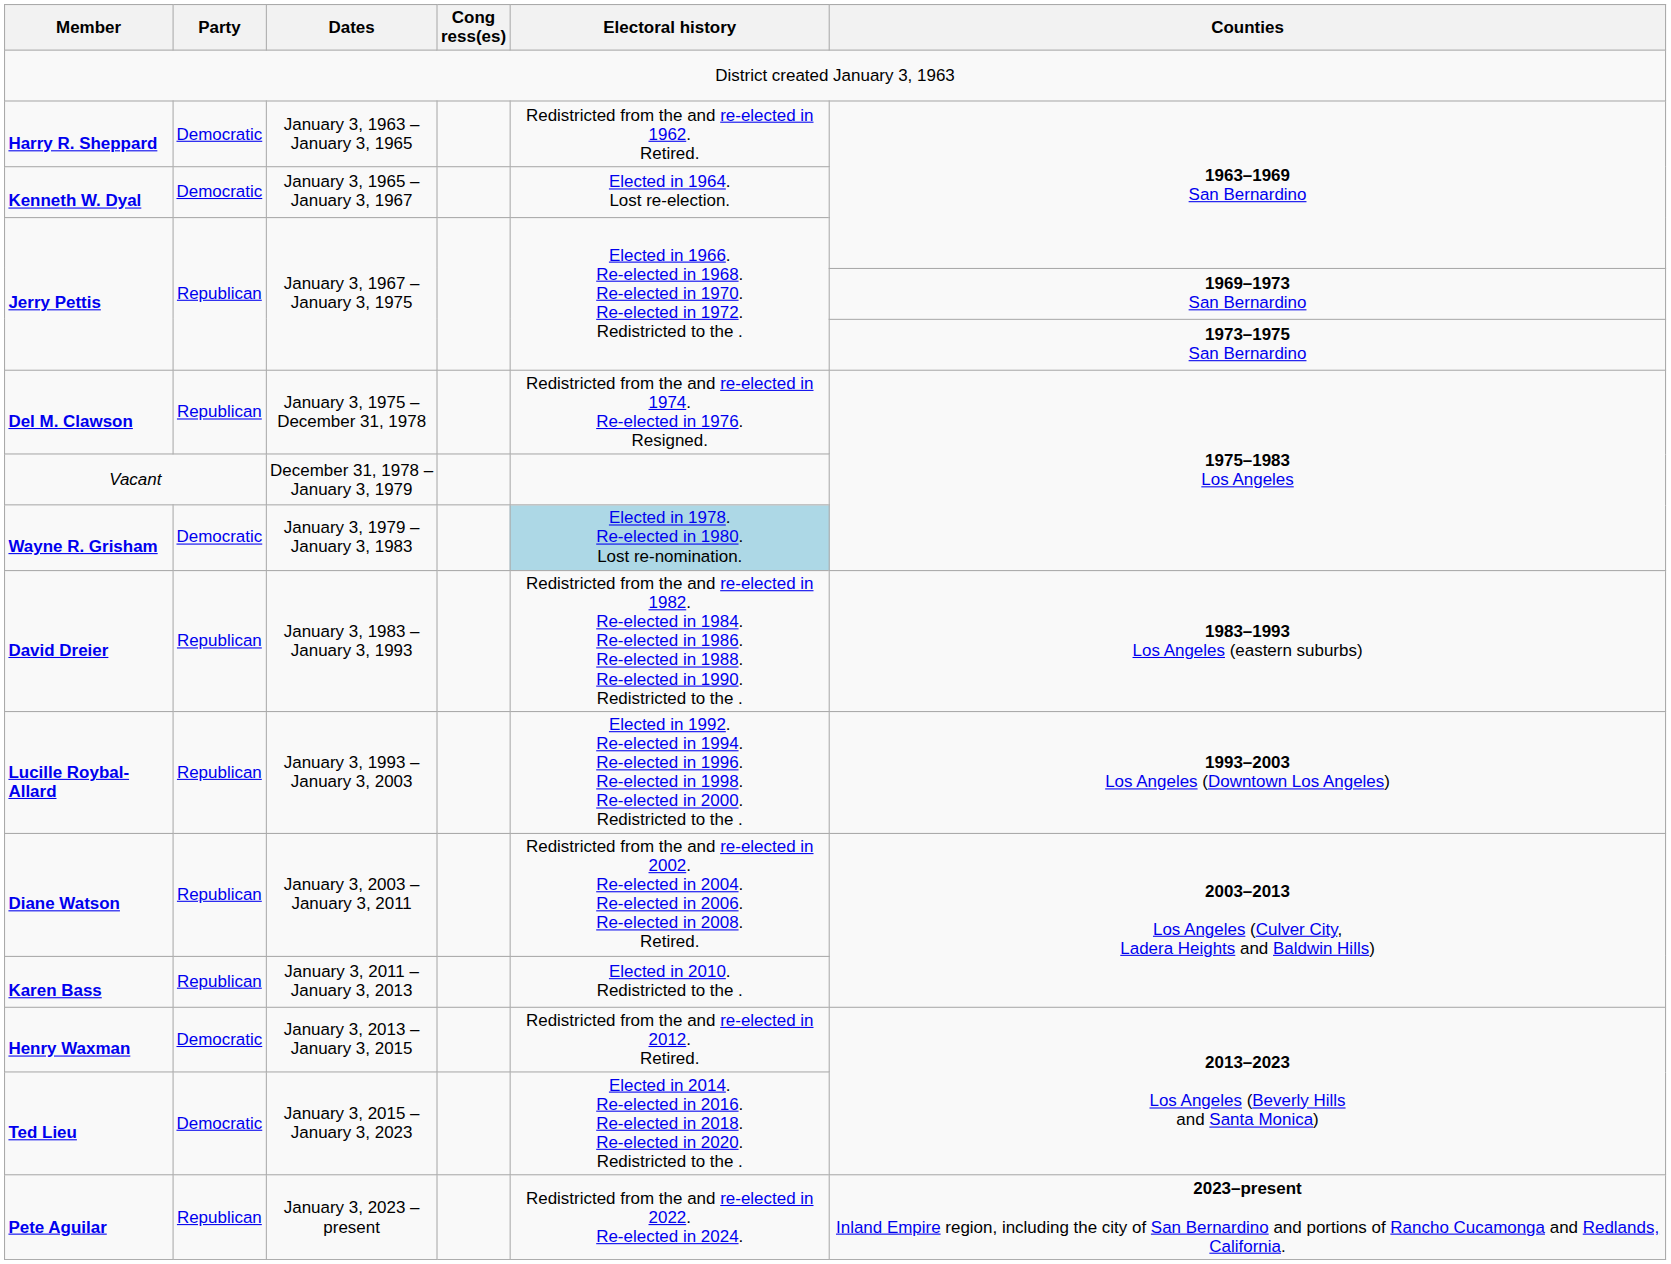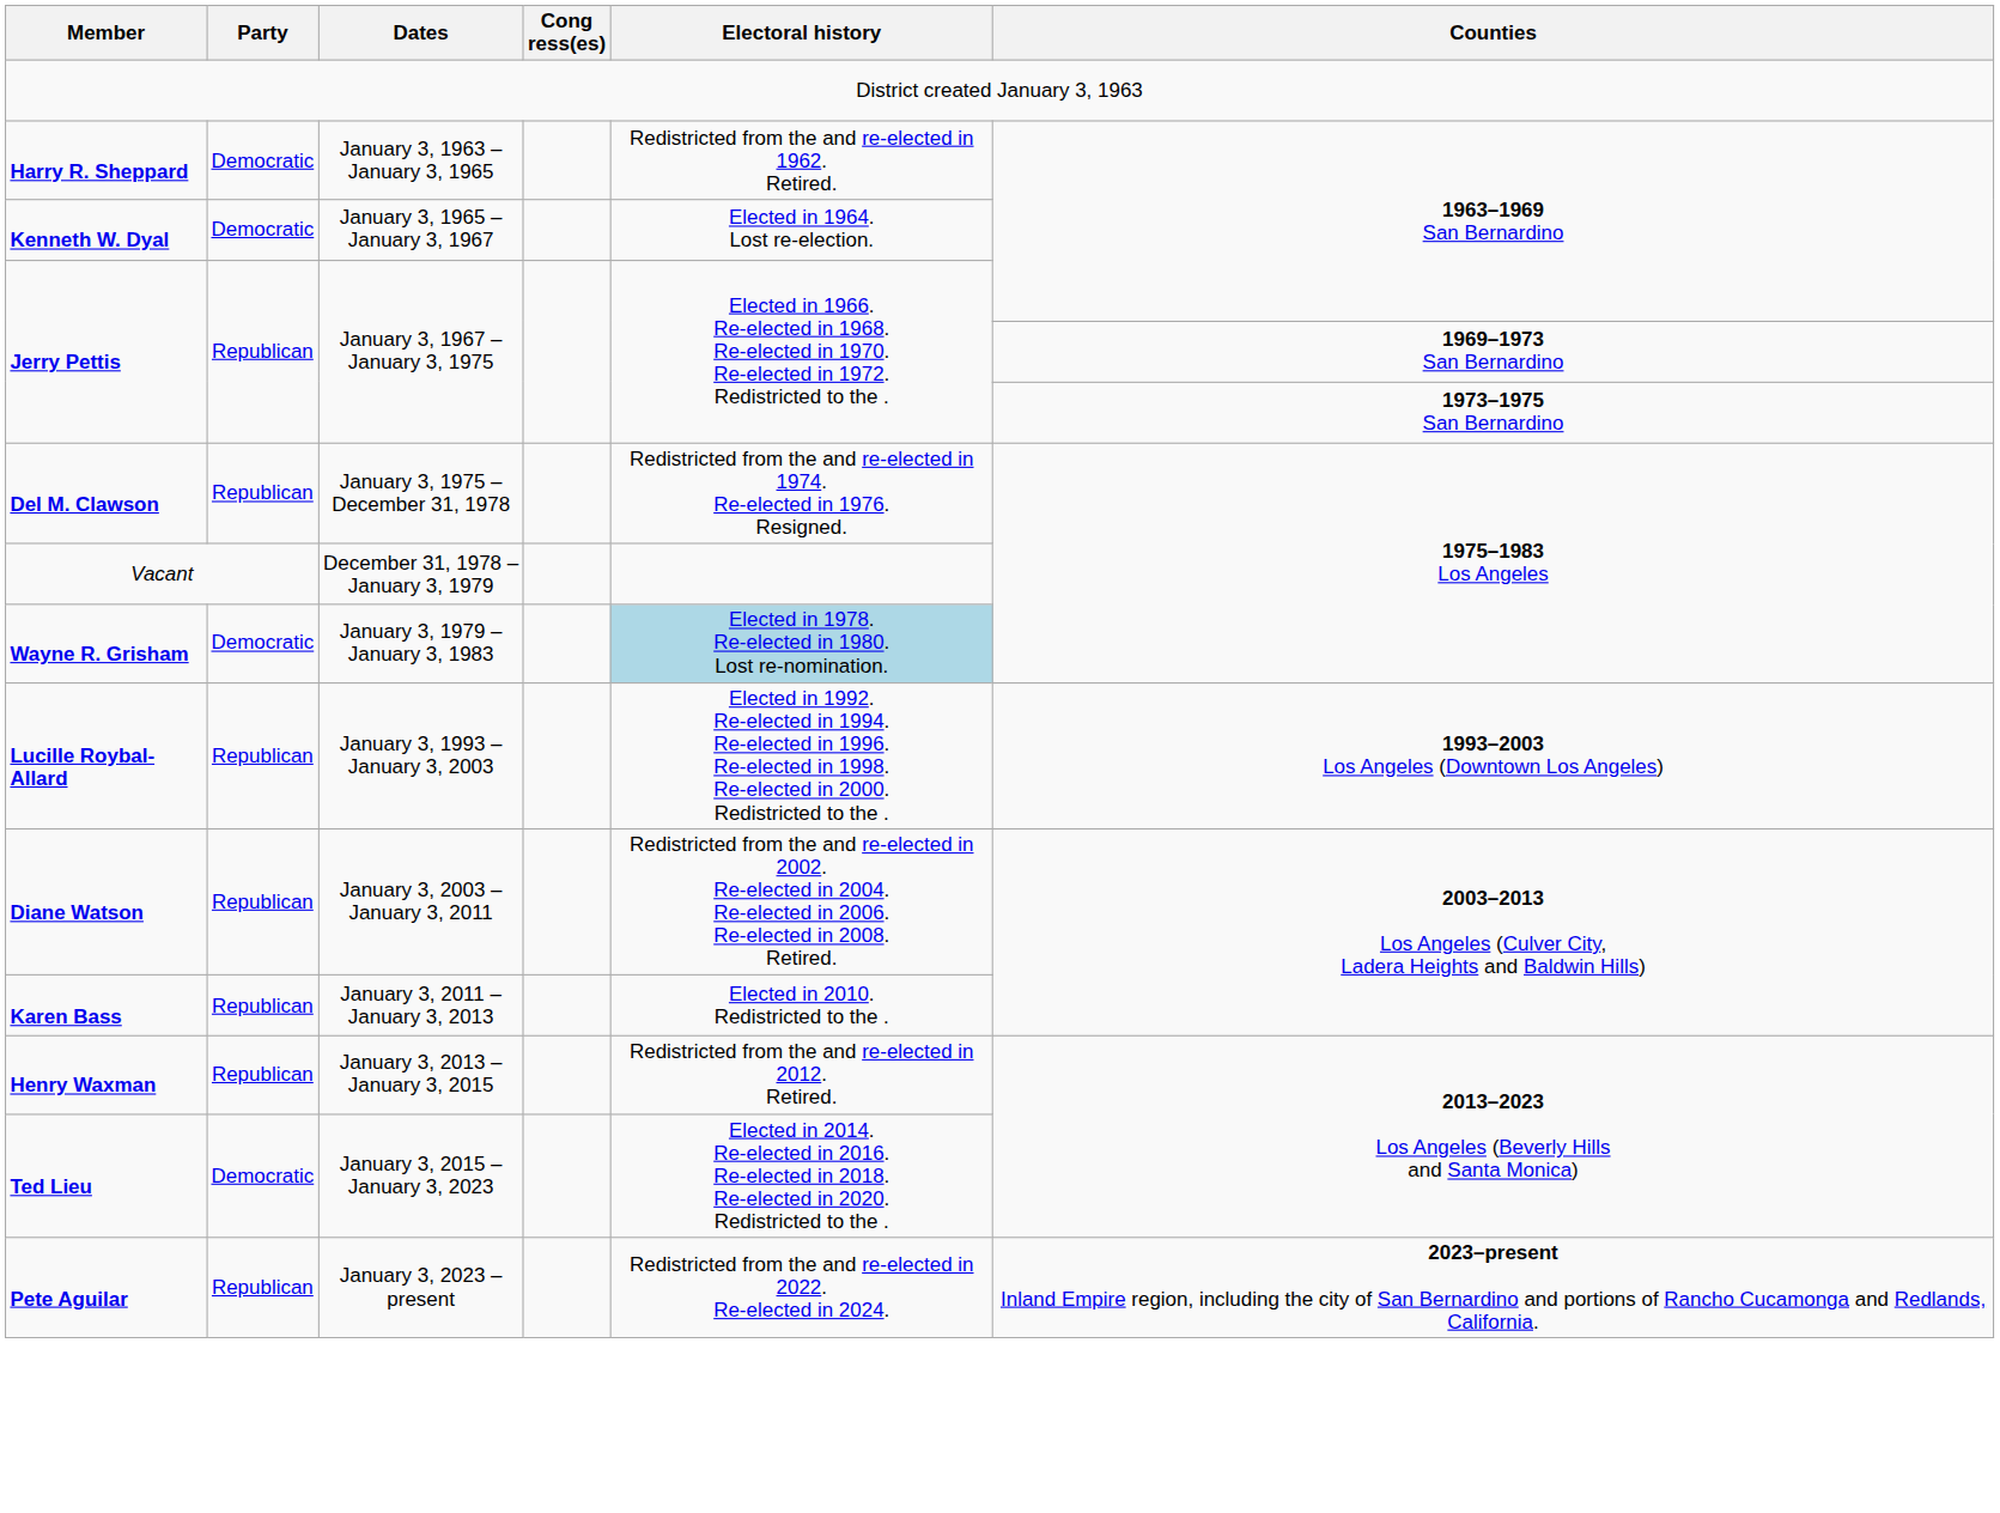 <table class=wikitable style="text-align:center">
 <tr>
 <th>Member</th>
 <th>Party</th>
 <th>Dates</th>
 <th>Cong<br>ress(es)</th>
 <th>Electoral history</th>
 <th>Counties</th>
 </tr>
 <tr style="height:3em">
 <td colspan=6>District created January 3, 1963</td>
 </tr>
 <tr style="height:3em">
 <td align=left><br><strong><a href='#'>Harry R. Sheppard</a></strong><br></td>
 <td><a href='#'>Democratic</a></td>
 <td nowrap>January 3, 1963 –<br>January 3, 1965</td>
 <td></td>
 <td>Redistricted from the  and <a href='#'>re-elected in 1962</a>.<br>Retired.</td>
 <td rowspan=3><strong>1963–1969</strong><br><a href='#'>San Bernardino</a></td>
 </tr>
 <tr style="height:3em">
 <td align=left><br><strong><a href='#'>Kenneth W. Dyal</a></strong><br></td>
 <td><a href='#'>Democratic</a></td>
 <td nowrap>January 3, 1965 –<br>January 3, 1967</td>
 <td></td>
 <td><a href='#'>Elected in 1964</a>.<br>Lost re-election.</td>
 </tr>
 <tr style="height:3em">
 <td rowspan=3 align=left><br><strong><a href='#'>Jerry Pettis</a></strong><br></td>
 <td rowspan=3 ><a href='#'>Republican</a></td>
 <td rowspan=3 nowrap>January 3, 1967 –<br>January 3, 1975</td>
 <td rowspan=3></td>
 <td rowspan=3><a href='#'>Elected in 1966</a>.<br><a href='#'>Re-elected in 1968</a>.<br><a href='#'>Re-elected in 1970</a>.<br><a href='#'>Re-elected in 1972</a>.<br>Redistricted to the .</td>
 </tr>
 <tr style="height:3em">
 <td><strong>1969–1973</strong><br><a href='#'>San Bernardino</a></td>
 </tr>
 <tr style="height:3em">
 <td><strong>1973–1975</strong><br><a href='#'>San Bernardino</a></td>
 </tr>
 <tr style="height:3em">
 <td align=left><br><strong><a href='#'>Del M. Clawson</a></strong><br></td>
 <td><a href='#'>Republican</a></td>
 <td nowrap>January 3, 1975 –<br>December 31, 1978</td>
 <td></td>
 <td>Redistricted from the  and <a href='#'>re-elected in 1974</a>.<br><a href='#'>Re-elected in 1976</a>.<br>Resigned.</td>
 <td rowspan=3><strong>1975–1983</strong><br><a href='#'>Los Angeles</a></td>
 </tr>
 <tr style="height:3em">
 <td colspan=2><em>Vacant</em></td>
 <td nowrap>December 31, 1978 –<br>January 3, 1979</td>
 <td></td>
 </tr>
 <tr style="height:3em">
 <td align=left><br><strong><a href='#'>Wayne R. Grisham</a></strong><br></td>
 <td><a href='#'>Democratic</a></td>
 <td nowrap>January 3, 1979 –<br>January 3, 1983</td>
 <td></td>
 <td style="background: lightblue;"><a href='#'>Elected in 1978</a>.<br><a href='#'>Re-elected in 1980</a>.<br>Lost re-nomination.</td>
 </tr>
 <tr style="height:3em">
-<td align=left><br><strong><a href='#'>David Dreier</a></strong><br></td>
-<td><a href='#'>Republican</a></td>
-<td nowrap>January 3, 1983 –<br>January 3, 1993</td>
-<td></td>
-<td>Redistricted from the  and <a href='#'>re-elected in 1982</a>.<br><a href='#'>Re-elected in 1984</a>.<br><a href='#'>Re-elected in 1986</a>.<br><a href='#'>Re-elected in 1988</a>.<br><a href='#'>Re-elected in 1990</a>.<br>Redistricted to the .</td>
-<td><strong>1983–1993</strong><br><a href='#'>Los Angeles</a> (eastern suburbs)</td>
-</tr>
-<tr style="height:3em">
 <td align=left><br><strong><a href='#'>Lucille Roybal-Allard</a></strong><br></td>
 <td><a href='#'>Republican</a></td>
 <td nowrap>January 3, 1993 –<br>January 3, 2003</td>
 <td></td>
 <td><a href='#'>Elected in 1992</a>.<br><a href='#'>Re-elected in 1994</a>.<br><a href='#'>Re-elected in 1996</a>.<br><a href='#'>Re-elected in 1998</a>.<br><a href='#'>Re-elected in 2000</a>.<br>Redistricted to the .</td>
 <td><strong>1993–2003</strong><br><a href='#'>Los Angeles</a> (<a href='#'>Downtown Los Angeles</a>)</td>
 </tr>
 <tr style="height:3em">
 <td align=left><br><strong><a href='#'>Diane Watson</a></strong><br></td>
 <td><a href='#'>Republican</a></td>
 <td nowrap>January 3, 2003 –<br>January 3, 2011</td>
 <td></td>
 <td>Redistricted from the  and <a href='#'>re-elected in 2002</a>.<br><a href='#'>Re-elected in 2004</a>.<br><a href='#'>Re-elected in 2006</a>.<br><a href='#'>Re-elected in 2008</a>.<br>Retired.</td>
 <td rowspan=2><strong>2003–2013</strong><br><br><a href='#'>Los Angeles</a> (<a href='#'>Culver City</a>,<br> <a href='#'>Ladera Heights</a> and <a href='#'>Baldwin Hills</a>)</td>
 </tr>
 <tr style="height:3em">
 <td align=left><br><strong><a href='#'>Karen Bass</a></strong><br></td>
 <td><a href='#'>Republican</a></td>
 <td nowrap>January 3, 2011 –<br>January 3, 2013</td>
 <td></td>
 <td><a href='#'>Elected in 2010</a>.<br>Redistricted to the .</td>
 </tr>
 <tr style="height:3em">
 <td align=left><br><strong><a href='#'>Henry Waxman</a></strong><br></td>
-<td><a href='#'>Democratic</a></td>
+<td><a href='#'>Republican</a></td>
 <td nowrap>January 3, 2013 –<br>January 3, 2015</td>
 <td></td>
 <td>Redistricted from the  and <a href='#'>re-elected in 2012</a>.<br>Retired.</td>
 <td rowspan=2><strong>2013–2023</strong><br><br><a href='#'>Los Angeles</a> (<a href='#'>Beverly Hills</a><br>and <a href='#'>Santa Monica</a>)</td>
 </tr>
 <tr style="height:3em">
 <td align=left><br><strong><a href='#'>Ted Lieu</a></strong><br></td>
 <td><a href='#'>Democratic</a></td>
 <td>January 3, 2015 –<br>January 3, 2023</td>
 <td></td>
 <td><a href='#'>Elected in 2014</a>.<br><a href='#'>Re-elected in 2016</a>.<br><a href='#'>Re-elected in 2018</a>.<br><a href='#'>Re-elected in 2020</a>.<br>Redistricted to the .</td>
 </tr>
 <tr style="height:3em">
 <td align=left><br><strong><a href='#'>Pete Aguilar</a></strong><br></td>
 <td><a href='#'>Republican</a></td>
 <td nowrap>January 3, 2023 –<br>present</td>
 <td></td>
 <td>Redistricted from the  and <a href='#'>re-elected in 2022</a>.<br><a href='#'>Re-elected in 2024</a>.</td>
 <td><strong>2023–present</strong><br><br><a href='#'>Inland Empire</a> region, including the city of <a href='#'>San Bernardino</a> and portions of <a href='#'>Rancho Cucamonga</a> and <a href='#'>Redlands, California</a>.</td>
 </tr>
 </table>
